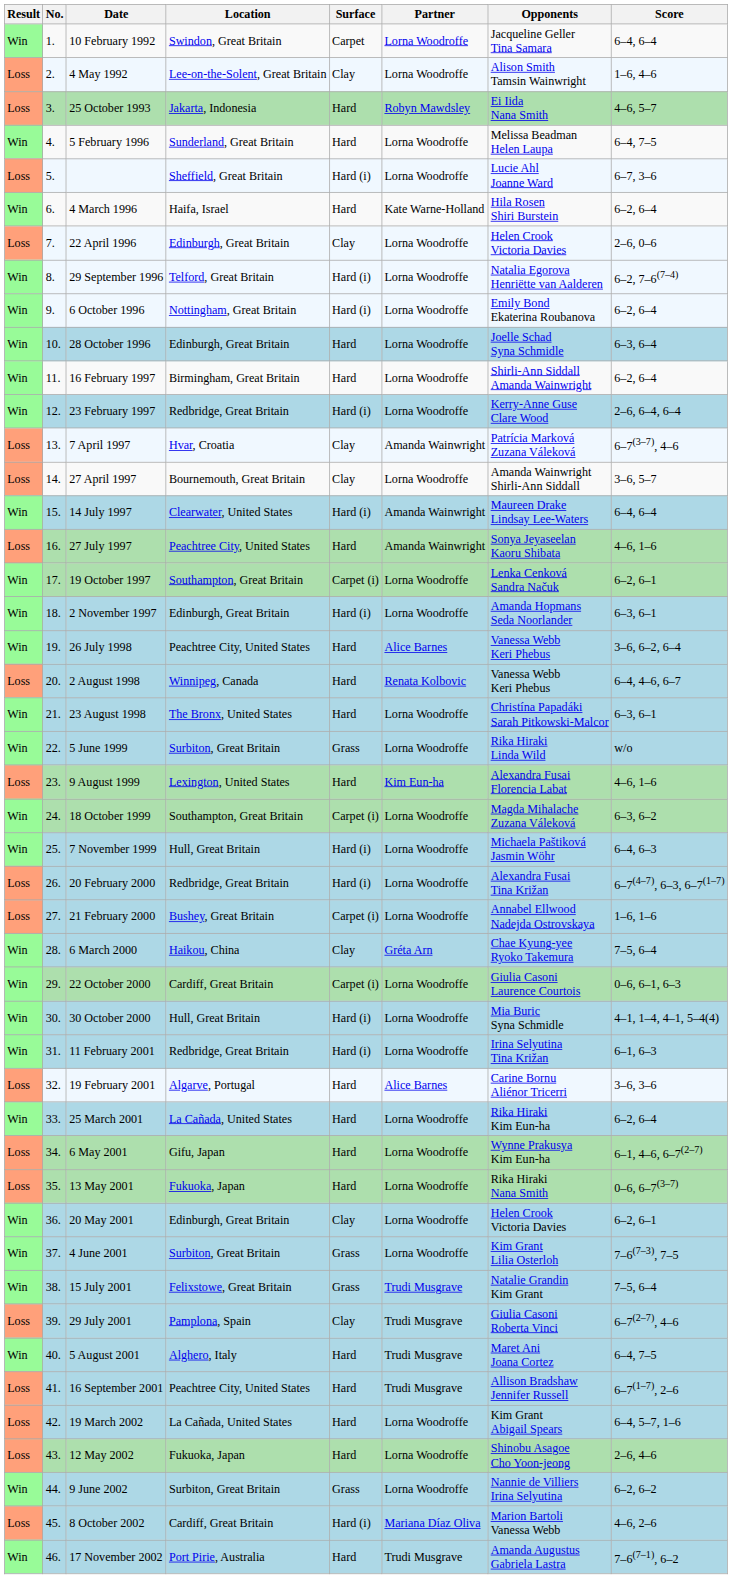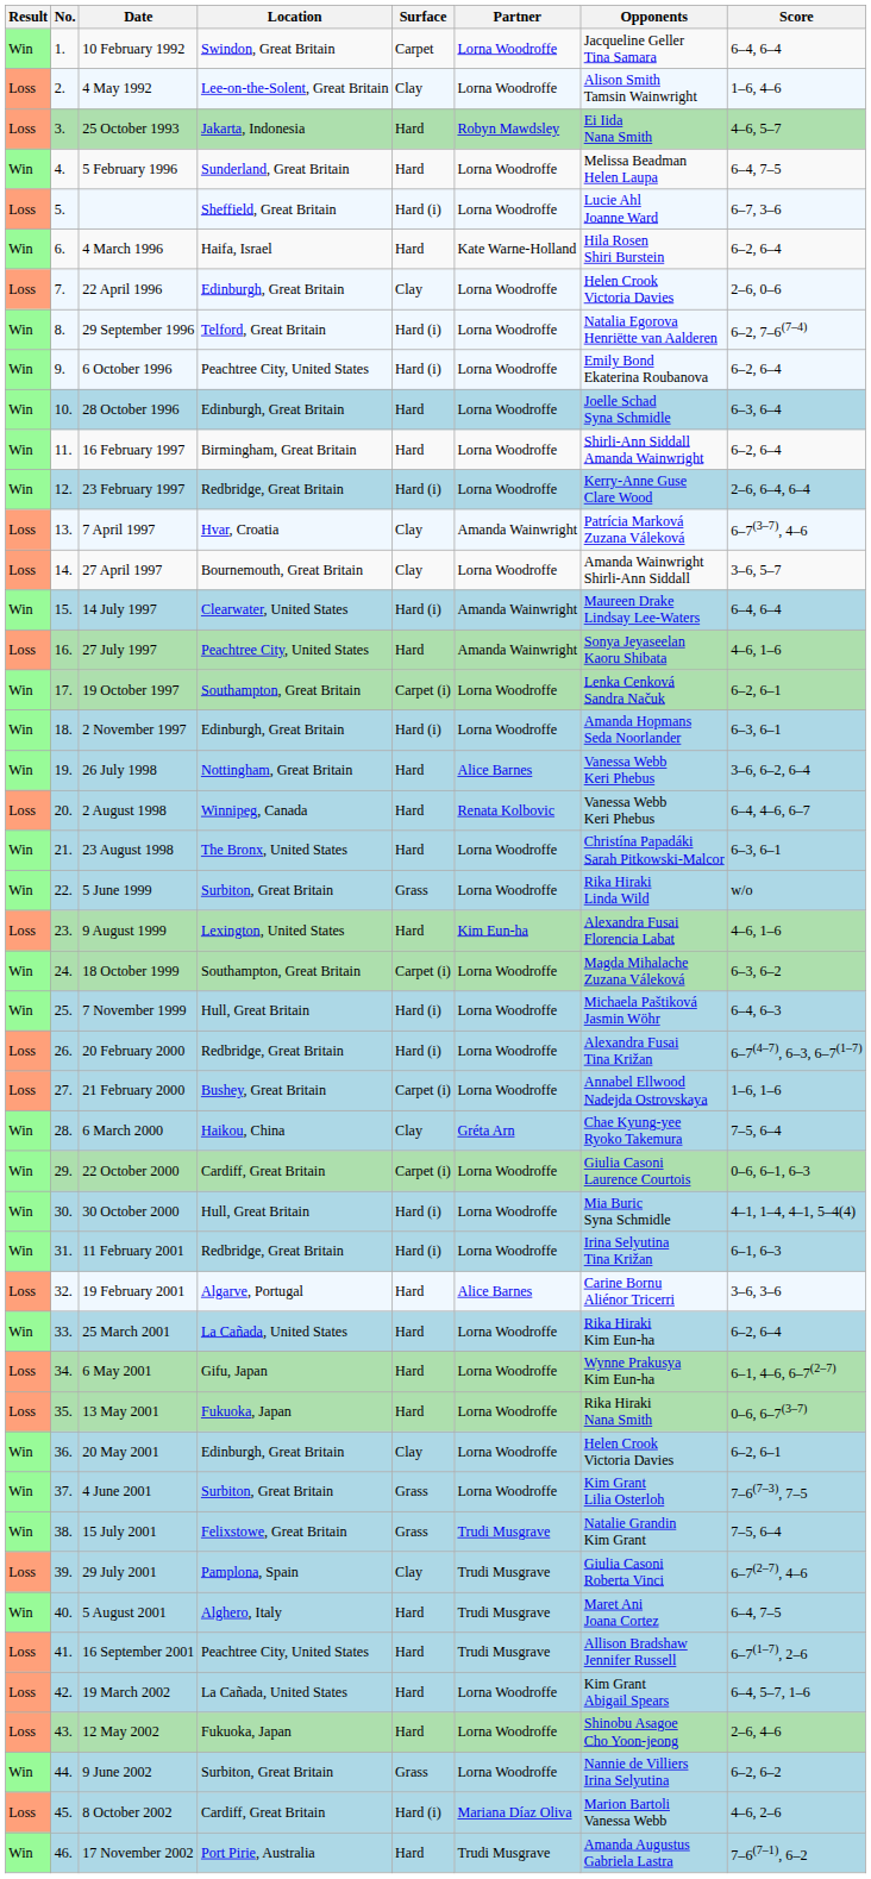 <table class="sortable wikitable" style="font-size:97%;">
 <tr>
 <th>Result</th>
 <th>No.</th>
 <th>Date</th>
 <th>Location</th>
 <th>Surface</th>
 <th>Partner</th>
 <th>Opponents</th>
 <th>Score</th>
 </tr>
 <tr>
 <td style="background:#98fb98;">Win</td>
 <td>1.</td>
 <td>10 February 1992</td>
 <td><a href='#'>Swindon</a>, Great Britain</td>
 <td>Carpet</td>
 <td> <a href='#'>Lorna Woodroffe</a></td>
 <td> Jacqueline Geller <br>  <a href='#'>Tina Samara</a></td>
 <td>6–4, 6–4</td>
 </tr>
 <tr style="background:#f0f8ff;">
 <td style="background:#ffa07a;">Loss</td>
 <td>2.</td>
 <td>4 May 1992</td>
 <td><a href='#'>Lee-on-the-Solent</a>, Great Britain</td>
 <td>Clay</td>
 <td> Lorna Woodroffe</td>
 <td> <a href='#'>Alison Smith</a> <br>  Tamsin Wainwright</td>
 <td>1–6, 4–6</td>
 </tr>
 <tr style="background:#addfad;">
 <td style="background:#ffa07a;">Loss</td>
 <td>3.</td>
 <td>25 October 1993</td>
 <td><a href='#'>Jakarta</a>, Indonesia</td>
 <td>Hard</td>
 <td> <a href='#'>Robyn Mawdsley</a></td>
 <td> <a href='#'>Ei Iida</a> <br>  <a href='#'>Nana Smith</a></td>
 <td>4–6, 5–7</td>
 </tr>
 <tr>
 <td style="background:#98fb98;">Win</td>
 <td>4.</td>
 <td>5 February 1996</td>
 <td><a href='#'>Sunderland</a>, Great Britain</td>
 <td>Hard</td>
 <td> Lorna Woodroffe</td>
 <td> Melissa Beadman <br>  <a href='#'>Helen Laupa</a></td>
 <td>6–4, 7–5</td>
 </tr>
 <tr style="background:#f0f8ff;">
 <td style="background:#ffa07a;">Loss</td>
 <td>5.</td>
 <td></td>
 <td><a href='#'>Sheffield</a>, Great Britain</td>
 <td>Hard (i)</td>
 <td> Lorna Woodroffe</td>
 <td> <a href='#'>Lucie Ahl</a> <br>  <a href='#'>Joanne Ward</a></td>
 <td>6–7, 3–6</td>
 </tr>
 <tr>
 <td style="background:#98fb98;">Win</td>
 <td>6.</td>
 <td>4 March 1996</td>
 <td>Haifa, Israel</td>
 <td>Hard</td>
 <td> Kate Warne-Holland</td>
 <td> <a href='#'>Hila Rosen</a> <br>  <a href='#'>Shiri Burstein</a></td>
 <td>6–2, 6–4</td>
 </tr>
 <tr style="background:#f0f8ff;">
 <td style="background:#ffa07a;">Loss</td>
 <td>7.</td>
 <td>22 April 1996</td>
 <td><a href='#'>Edinburgh</a>, Great Britain</td>
 <td>Clay</td>
 <td> Lorna Woodroffe</td>
 <td> <a href='#'>Helen Crook</a>  <br>  <a href='#'>Victoria Davies</a></td>
 <td>2–6, 0–6</td>
 </tr>
 <tr style="background:#f0f8ff;">
 <td style="background:#98fb98;">Win</td>
 <td>8.</td>
 <td>29 September 1996</td>
 <td><a href='#'>Telford</a>, Great Britain</td>
 <td>Hard (i)</td>
 <td> Lorna Woodroffe</td>
 <td> <a href='#'>Natalia Egorova</a> <br>  <a href='#'>Henriëtte van Aalderen</a></td>
 <td>6–2, 7–6<sup>(7–4)</sup></td>
 </tr>
 <tr style="background:#f0f8ff;">
 <td style="background:#98fb98;">Win</td>
 <td>9.</td>
 <td>6 October 1996</td>
-<td><a href='#'>Nottingham</a>, Great Britain</td>
+<td>Peachtree City, United States</td>
 <td>Hard (i)</td>
 <td> Lorna Woodroffe</td>
 <td> <a href='#'>Emily Bond</a> <br>  Ekaterina Roubanova</td>
 <td>6–2, 6–4</td>
 </tr>
 <tr style="background:lightblue;">
 <td style="background:#98fb98;">Win</td>
 <td>10.</td>
 <td>28 October 1996</td>
 <td>Edinburgh, Great Britain</td>
 <td>Hard</td>
 <td> Lorna Woodroffe</td>
 <td> <a href='#'>Joelle Schad</a> <br>  <a href='#'>Syna Schmidle</a></td>
 <td>6–3, 6–4</td>
 </tr>
 <tr>
 <td style="background:#98fb98;">Win</td>
 <td>11.</td>
 <td>16 February 1997</td>
 <td>Birmingham, Great Britain</td>
 <td>Hard</td>
 <td> Lorna Woodroffe</td>
 <td> <a href='#'>Shirli-Ann Siddall</a> <br>  <a href='#'>Amanda Wainwright</a></td>
 <td>6–2, 6–4</td>
 </tr>
 <tr style="background:lightblue;">
 <td style="background:#98fb98;">Win</td>
 <td>12.</td>
 <td>23 February 1997</td>
 <td>Redbridge, Great Britain</td>
 <td>Hard (i)</td>
 <td> Lorna Woodroffe</td>
 <td> <a href='#'>Kerry-Anne Guse</a> <br>  <a href='#'>Clare Wood</a></td>
 <td>2–6, 6–4, 6–4</td>
 </tr>
 <tr style="background:#f0f8ff;">
 <td style="background:#ffa07a;">Loss</td>
 <td>13.</td>
 <td>7 April 1997</td>
 <td><a href='#'>Hvar</a>, Croatia</td>
 <td>Clay</td>
 <td> Amanda Wainwright</td>
 <td> <a href='#'>Patrícia Marková</a> <br>  <a href='#'>Zuzana Váleková</a></td>
 <td>6–7<sup>(3–7)</sup>, 4–6</td>
 </tr>
 <tr>
 <td style="background:#ffa07a;">Loss</td>
 <td>14.</td>
 <td>27 April 1997</td>
 <td>Bournemouth, Great Britain</td>
 <td>Clay</td>
 <td> Lorna Woodroffe</td>
 <td> Amanda Wainwright <br>  Shirli-Ann Siddall</td>
 <td>3–6, 5–7</td>
 </tr>
 <tr style="background:lightblue;">
 <td style="background:#98fb98;">Win</td>
 <td>15.</td>
 <td>14 July 1997</td>
 <td><a href='#'>Clearwater</a>, United States</td>
 <td>Hard (i)</td>
 <td> Amanda Wainwright</td>
 <td> <a href='#'>Maureen Drake</a> <br>  <a href='#'>Lindsay Lee-Waters</a></td>
 <td>6–4, 6–4</td>
 </tr>
 <tr style="background:#addfad;">
 <td style="background:#ffa07a;">Loss</td>
 <td>16.</td>
 <td>27 July 1997</td>
 <td><a href='#'>Peachtree City</a>, United States</td>
 <td>Hard</td>
 <td> Amanda Wainwright</td>
 <td> <a href='#'>Sonya Jeyaseelan</a> <br>  <a href='#'>Kaoru Shibata</a></td>
 <td>4–6, 1–6</td>
 </tr>
 <tr style="background:#addfad;">
 <td style="background:#98fb98;">Win</td>
 <td>17.</td>
 <td>19 October 1997</td>
 <td><a href='#'>Southampton</a>, Great Britain</td>
 <td>Carpet (i)</td>
 <td> Lorna Woodroffe</td>
 <td> <a href='#'>Lenka Cenková</a> <br>  <a href='#'>Sandra Načuk</a></td>
 <td>6–2, 6–1</td>
 </tr>
 <tr style="background:lightblue;">
 <td style="background:#98fb98;">Win</td>
 <td>18.</td>
 <td>2 November 1997</td>
 <td>Edinburgh, Great Britain</td>
 <td>Hard (i)</td>
 <td> Lorna Woodroffe</td>
 <td> <a href='#'>Amanda Hopmans</a> <br>  <a href='#'>Seda Noorlander</a></td>
 <td>6–3, 6–1</td>
 </tr>
 <tr style="background:lightblue;">
 <td style="background:#98fb98;">Win</td>
 <td>19.</td>
 <td>26 July 1998</td>
-<td>Peachtree City, United States</td>
+<td><a href='#'>Nottingham</a>, Great Britain</td>
 <td>Hard</td>
 <td> <a href='#'>Alice Barnes</a></td>
 <td> <a href='#'>Vanessa Webb</a> <br>  <a href='#'>Keri Phebus</a></td>
 <td>3–6, 6–2, 6–4</td>
 </tr>
 <tr style="background:lightblue;">
 <td style="background:#ffa07a;">Loss</td>
 <td>20.</td>
 <td>2 August 1998</td>
 <td><a href='#'>Winnipeg</a>, Canada</td>
 <td>Hard</td>
 <td> <a href='#'>Renata Kolbovic</a></td>
 <td> Vanessa Webb <br>  Keri Phebus</td>
 <td>6–4, 4–6, 6–7</td>
 </tr>
 <tr style="background:lightblue;">
 <td style="background:#98fb98;">Win</td>
 <td>21.</td>
 <td>23 August 1998</td>
 <td><a href='#'>The Bronx</a>, United States</td>
 <td>Hard</td>
 <td> Lorna Woodroffe</td>
 <td> <a href='#'>Christína Papadáki</a> <br>  <a href='#'>Sarah Pitkowski-Malcor</a></td>
 <td>6–3, 6–1</td>
 </tr>
 <tr style="background:lightblue;">
 <td style="background:#98fb98;">Win</td>
 <td>22.</td>
 <td>5 June 1999</td>
 <td><a href='#'>Surbiton</a>, Great Britain</td>
 <td>Grass</td>
 <td> Lorna Woodroffe</td>
 <td> <a href='#'>Rika Hiraki</a> <br>  <a href='#'>Linda Wild</a></td>
 <td>w/o</td>
 </tr>
 <tr style="background:#addfad;">
 <td style="background:#ffa07a;">Loss</td>
 <td>23.</td>
 <td>9 August 1999</td>
 <td><a href='#'>Lexington</a>, United States</td>
 <td>Hard</td>
 <td> <a href='#'>Kim Eun-ha</a></td>
 <td> <a href='#'>Alexandra Fusai</a> <br>  <a href='#'>Florencia Labat</a></td>
 <td>4–6, 1–6</td>
 </tr>
 <tr style="background:#addfad;">
 <td style="background:#98fb98;">Win</td>
 <td>24.</td>
 <td>18 October 1999</td>
 <td>Southampton, Great Britain</td>
 <td>Carpet (i)</td>
 <td> Lorna Woodroffe</td>
 <td> <a href='#'>Magda Mihalache</a> <br>  <a href='#'>Zuzana Váleková</a></td>
 <td>6–3, 6–2</td>
 </tr>
 <tr style="background:lightblue;">
 <td style="background:#98fb98;">Win</td>
 <td>25.</td>
 <td>7 November 1999</td>
 <td>Hull, Great Britain</td>
 <td>Hard (i)</td>
 <td> Lorna Woodroffe</td>
 <td> <a href='#'>Michaela Paštiková</a> <br>  <a href='#'>Jasmin Wöhr</a></td>
 <td>6–4, 6–3</td>
 </tr>
 <tr style="background:lightblue;">
 <td style="background:#ffa07a;">Loss</td>
 <td>26.</td>
 <td>20 February 2000</td>
 <td>Redbridge, Great Britain</td>
 <td>Hard (i)</td>
 <td> Lorna Woodroffe</td>
 <td> <a href='#'>Alexandra Fusai</a> <br>  <a href='#'>Tina Križan</a></td>
 <td>6–7<sup>(4–7)</sup>, 6–3, 6–7<sup>(1–7)</sup></td>
 </tr>
 <tr style="background:lightblue;">
 <td style="background:#ffa07a;">Loss</td>
 <td>27.</td>
 <td>21 February 2000</td>
 <td><a href='#'>Bushey</a>, Great Britain</td>
 <td>Carpet (i)</td>
 <td> Lorna Woodroffe</td>
 <td> <a href='#'>Annabel Ellwood</a> <br>  <a href='#'>Nadejda Ostrovskaya</a></td>
 <td>1–6, 1–6</td>
 </tr>
 <tr style="background:lightblue;">
 <td style="background:#98fb98;">Win</td>
 <td>28.</td>
 <td>6 March 2000</td>
 <td><a href='#'>Haikou</a>, China</td>
 <td>Clay</td>
 <td> <a href='#'>Gréta Arn</a></td>
 <td> <a href='#'>Chae Kyung-yee</a> <br>  <a href='#'>Ryoko Takemura</a></td>
 <td>7–5, 6–4</td>
 </tr>
 <tr style="background:#addfad;">
 <td style="background:#98fb98;">Win</td>
 <td>29.</td>
 <td>22 October 2000</td>
 <td>Cardiff, Great Britain</td>
 <td>Carpet (i)</td>
 <td> Lorna Woodroffe</td>
 <td> <a href='#'>Giulia Casoni</a> <br>  <a href='#'>Laurence Courtois</a></td>
 <td>0–6, 6–1, 6–3</td>
 </tr>
 <tr style="background:lightblue;">
 <td style="background:#98fb98;">Win</td>
 <td>30.</td>
 <td>30 October 2000</td>
 <td>Hull, Great Britain</td>
 <td>Hard (i)</td>
 <td> Lorna Woodroffe</td>
 <td> <a href='#'>Mia Buric</a> <br>  Syna Schmidle</td>
 <td>4–1, 1–4, 4–1, 5–4(4)</td>
 </tr>
 <tr style="background:lightblue;">
 <td style="background:#98fb98;">Win</td>
 <td>31.</td>
 <td>11 February 2001</td>
 <td>Redbridge, Great Britain</td>
 <td>Hard (i)</td>
 <td> Lorna Woodroffe</td>
 <td> <a href='#'>Irina Selyutina</a> <br>  <a href='#'>Tina Križan</a></td>
 <td>6–1, 6–3</td>
 </tr>
 <tr style="background:#f0f8ff;">
 <td style="background:#ffa07a;">Loss</td>
 <td>32.</td>
 <td>19 February 2001</td>
 <td><a href='#'>Algarve</a>, Portugal</td>
 <td>Hard</td>
 <td> <a href='#'>Alice Barnes</a></td>
 <td> <a href='#'>Carine Bornu</a> <br>  <a href='#'>Aliénor Tricerri</a></td>
 <td>3–6, 3–6</td>
 </tr>
 <tr style="background:lightblue;">
 <td style="background:#98fb98;">Win</td>
 <td>33.</td>
 <td>25 March 2001</td>
 <td><a href='#'>La Cañada</a>, United States</td>
 <td>Hard</td>
 <td> Lorna Woodroffe</td>
 <td> <a href='#'>Rika Hiraki</a> <br>  Kim Eun-ha</td>
 <td>6–2, 6–4</td>
 </tr>
 <tr style="background:#addfad;">
 <td style="background:#ffa07a;">Loss</td>
 <td>34.</td>
 <td>6 May 2001</td>
 <td>Gifu, Japan</td>
 <td>Hard</td>
 <td> Lorna Woodroffe</td>
 <td> <a href='#'>Wynne Prakusya</a> <br>  Kim Eun-ha</td>
 <td>6–1, 4–6, 6–7<sup>(2–7)</sup></td>
 </tr>
 <tr style="background:#addfad;">
 <td style="background:#ffa07a;">Loss</td>
 <td>35.</td>
 <td>13 May 2001</td>
 <td><a href='#'>Fukuoka</a>, Japan</td>
 <td>Hard</td>
 <td> Lorna Woodroffe</td>
 <td> Rika Hiraki <br>  <a href='#'>Nana Smith</a></td>
 <td>0–6, 6–7<sup>(3–7)</sup></td>
 </tr>
 <tr style="background:lightblue;">
 <td style="background:#98fb98;">Win</td>
 <td>36.</td>
 <td>20 May 2001</td>
 <td>Edinburgh, Great Britain</td>
 <td>Clay</td>
 <td> Lorna Woodroffe</td>
 <td> <a href='#'>Helen Crook</a> <br>  Victoria Davies</td>
 <td>6–2, 6–1</td>
 </tr>
 <tr style="background:lightblue;">
 <td style="background:#98fb98;">Win</td>
 <td>37.</td>
 <td>4 June 2001</td>
 <td><a href='#'>Surbiton</a>, Great Britain</td>
 <td>Grass</td>
 <td> Lorna Woodroffe</td>
 <td> <a href='#'>Kim Grant</a> <br>  <a href='#'>Lilia Osterloh</a></td>
 <td>7–6<sup>(7–3)</sup>, 7–5</td>
 </tr>
 <tr style="background:lightblue;">
 <td style="background:#98fb98;">Win</td>
 <td>38.</td>
 <td>15 July 2001</td>
 <td><a href='#'>Felixstowe</a>, Great Britain</td>
 <td>Grass</td>
 <td> <a href='#'>Trudi Musgrave</a></td>
 <td> <a href='#'>Natalie Grandin</a> <br>  Kim Grant</td>
 <td>7–5, 6–4</td>
 </tr>
 <tr style="background:lightblue;">
 <td style="background:#ffa07a;">Loss</td>
 <td>39.</td>
 <td>29 July 2001</td>
 <td><a href='#'>Pamplona</a>, Spain</td>
 <td>Clay</td>
 <td> Trudi Musgrave</td>
 <td> <a href='#'>Giulia Casoni</a> <br>  <a href='#'>Roberta Vinci</a></td>
 <td>6–7<sup>(2–7)</sup>, 4–6</td>
 </tr>
 <tr style="background:lightblue;">
 <td style="background:#98fb98;">Win</td>
 <td>40.</td>
 <td>5 August 2001</td>
 <td><a href='#'>Alghero</a>, Italy</td>
 <td>Hard</td>
 <td> Trudi Musgrave</td>
 <td> <a href='#'>Maret Ani</a> <br>  <a href='#'>Joana Cortez</a></td>
 <td>6–4, 7–5</td>
 </tr>
 <tr style="background:lightblue;">
 <td style="background:#ffa07a;">Loss</td>
 <td>41.</td>
 <td>16 September 2001</td>
 <td>Peachtree City, United States</td>
 <td>Hard</td>
 <td> Trudi Musgrave</td>
 <td> <a href='#'>Allison Bradshaw</a> <br>  <a href='#'>Jennifer Russell</a></td>
 <td>6–7<sup>(1–7)</sup>, 2–6</td>
 </tr>
 <tr style="background:lightblue;">
 <td style="background:#ffa07a;">Loss</td>
 <td>42.</td>
 <td>19 March 2002</td>
 <td>La Cañada, United States</td>
 <td>Hard</td>
 <td> Lorna Woodroffe</td>
 <td> Kim Grant <br>  <a href='#'>Abigail Spears</a></td>
 <td>6–4, 5–7, 1–6</td>
 </tr>
 <tr style="background:#addfad;">
 <td style="background:#ffa07a;">Loss</td>
 <td>43.</td>
 <td>12 May 2002</td>
 <td>Fukuoka, Japan</td>
 <td>Hard</td>
 <td> Lorna Woodroffe</td>
 <td> <a href='#'>Shinobu Asagoe</a> <br>  <a href='#'>Cho Yoon-jeong</a></td>
 <td>2–6, 4–6</td>
 </tr>
 <tr style="background:lightblue;">
 <td style="background:#98fb98;">Win</td>
 <td>44.</td>
 <td>9 June 2002</td>
 <td>Surbiton, Great Britain</td>
 <td>Grass</td>
 <td> Lorna Woodroffe</td>
 <td> <a href='#'>Nannie de Villiers</a> <br>  <a href='#'>Irina Selyutina</a></td>
 <td>6–2, 6–2</td>
 </tr>
 <tr style="background:lightblue;">
 <td style="background:#ffa07a;">Loss</td>
 <td>45.</td>
 <td>8 October 2002</td>
 <td>Cardiff, Great Britain</td>
 <td>Hard (i)</td>
 <td> <a href='#'>Mariana Díaz Oliva</a></td>
 <td> <a href='#'>Marion Bartoli</a> <br>  Vanessa Webb</td>
 <td>4–6, 2–6</td>
 </tr>
 <tr style="background:lightblue;">
 <td style="background:#98fb98;">Win</td>
 <td>46.</td>
 <td>17 November 2002</td>
 <td><a href='#'>Port Pirie</a>, Australia</td>
 <td>Hard</td>
 <td> Trudi Musgrave</td>
 <td> <a href='#'>Amanda Augustus</a> <br>  <a href='#'>Gabriela Lastra</a></td>
 <td>7–6<sup>(7–1)</sup>, 6–2</td>
 </tr>
 </table>
